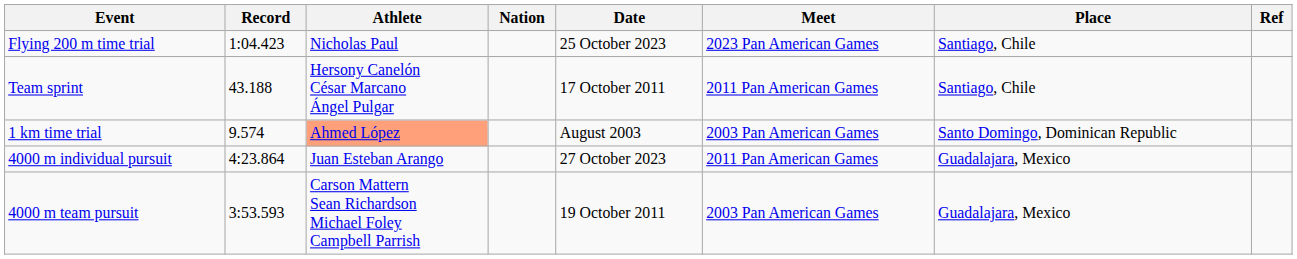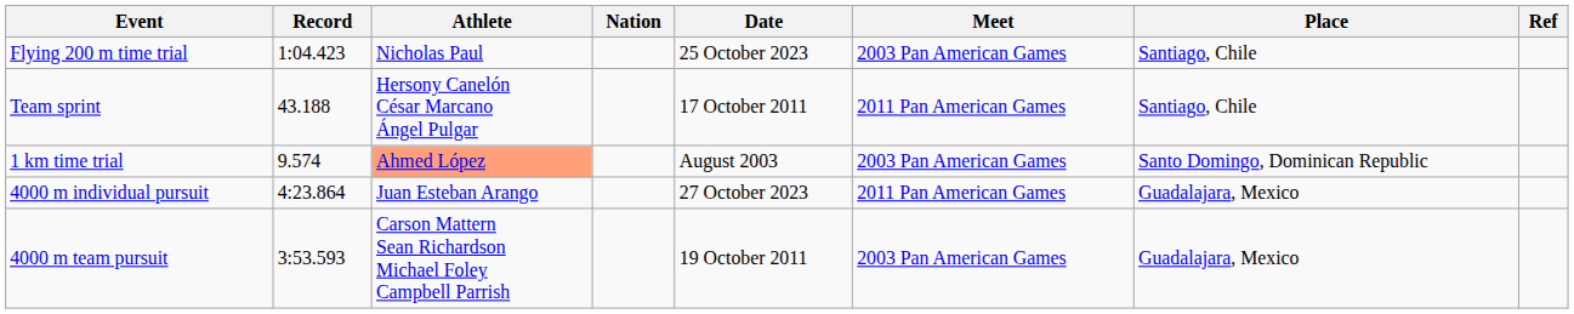 <table class="wikitable" style="font-size:95%; width: 98%;">
 <tr>
 <th>Event</th>
 <th>Record</th>
 <th>Athlete</th>
 <th>Nation</th>
 <th>Date</th>
 <th>Meet</th>
 <th>Place</th>
 <th>Ref</th>
 </tr>
 <tr>
 <td><a href='#'>Flying 200 m time trial</a></td>
 <td>1:04.423</td>
 <td><a href='#'>Nicholas Paul</a></td>
 <td></td>
 <td>25 October 2023</td>
-<td><a href='#'>2023 Pan American Games</a></td>
+<td><a href='#'>2003 Pan American Games</a></td>
 <td><a href='#'>Santiago</a>, Chile</td>
 <td></td>
 </tr>
 <tr>
 <td><a href='#'>Team sprint</a></td>
 <td>43.188</td>
 <td><a href='#'>Hersony Canelón</a><br><a href='#'>César Marcano</a><br><a href='#'>Ángel Pulgar</a></td>
 <td></td>
 <td>17 October 2011</td>
 <td><a href='#'>2011 Pan American Games</a></td>
 <td><a href='#'>Santiago</a>, Chile</td>
 <td></td>
 </tr>
 <tr>
 <td><a href='#'>1 km time trial</a></td>
 <td>9.574</td>
 <td style="background: lightsalmon;"><a href='#'>Ahmed López</a></td>
 <td></td>
 <td>August 2003</td>
 <td><a href='#'>2003 Pan American Games</a></td>
 <td><a href='#'>Santo Domingo</a>, Dominican Republic</td>
 <td></td>
 </tr>
 <tr>
 <td><a href='#'>4000 m individual pursuit</a></td>
 <td>4:23.864</td>
 <td><a href='#'>Juan Esteban Arango</a></td>
 <td></td>
 <td>27 October 2023</td>
 <td><a href='#'>2011 Pan American Games</a></td>
 <td><a href='#'>Guadalajara</a>, Mexico</td>
 <td></td>
 </tr>
 <tr>
 <td><a href='#'>4000 m team pursuit</a></td>
 <td>3:53.593</td>
 <td><a href='#'>Carson Mattern</a><br><a href='#'>Sean Richardson</a><br><a href='#'>Michael Foley</a><br><a href='#'>Campbell Parrish</a></td>
 <td></td>
 <td>19 October 2011</td>
 <td><a href='#'>2003 Pan American Games</a></td>
 <td><a href='#'>Guadalajara</a>, Mexico</td>
 <td></td>
 </tr>
 </table>
